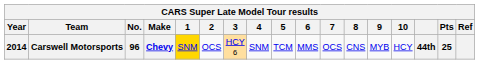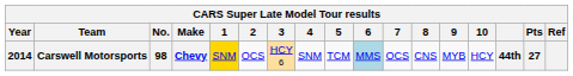 <table class="wikitable" style="text-align:center; font-size:75%">
 <tr>
 <th colspan=23>CARS Super Late Model Tour results</th>
 </tr>
 <tr>
 <th>Year</th>
 <th>Team</th>
 <th>No.</th>
 <th>Make</th>
 <th>1</th>
 <th>2</th>
 <th>3</th>
 <th>4</th>
 <th>5</th>
 <th>6</th>
 <th>7</th>
 <th>8</th>
 <th>9</th>
 <th>10</th>
 <th></th>
 <th>Pts</th>
 <th>Ref</th>
 </tr>
 <tr>
 <th>2014</th>
 <th>Carswell Motorsports</th>
-<th>96</th>
+<th>98</th>
 <th><a href='#'>Chevy</a></th>
 <td style="background: gold;"><a href='#'>SNM</a></td>
 <td><a href='#'>OCS</a></td>
 <td style="background:#FFDF9F;"><a href='#'>HCY</a><br><small>6</small></td>
 <td><a href='#'>SNM</a></td>
 <td><a href='#'>TCM</a></td>
-<td><a href='#'>MMS</a></td>
+<td style="background: lightblue;"><a href='#'>MMS</a></td>
 <td><a href='#'>OCS</a></td>
 <td><a href='#'>CNS</a></td>
 <td><a href='#'>MYB</a></td>
 <td><a href='#'>HCY</a></td>
 <th>44th</th>
-<th>25</th>
+<th>27</th>
 <th></th>
 </tr>
 </table>
